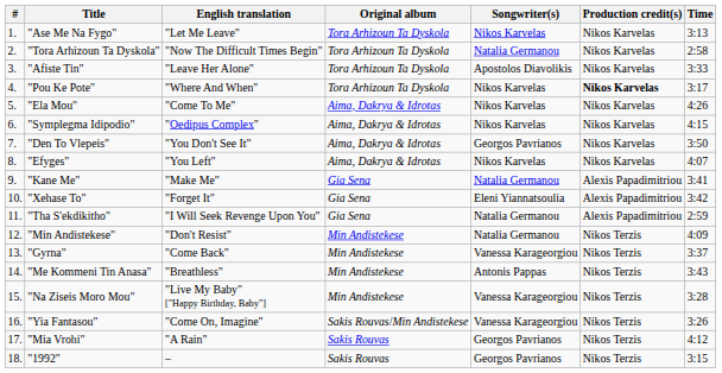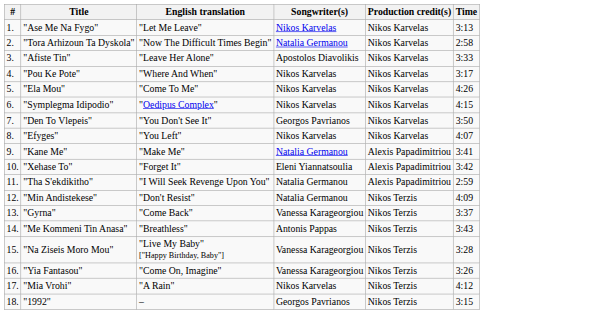 <table class="wikitable" border="1">
 <tr>
 <th>#</th>
 <th>Title</th>
 <th>English translation</th>
-<th>Original album</th>
 <th>Songwriter(s)</th>
 <th>Production credit(s)</th>
 <th>Time</th>
 </tr>
 <tr>
 <td>1.</td>
 <td>"Ase Me Na Fygo"</td>
 <td>"Let Me Leave"</td>
-<td><em><a href='#'>Tora Arhizoun Ta Dyskola</a></em></td>
 <td><a href='#'>Nikos Karvelas</a></td>
 <td>Nikos Karvelas</td>
 <td>3:13</td>
 </tr>
 <tr>
 <td>2.</td>
 <td>"Tora Arhizoun Ta Dyskola"</td>
 <td>"Now The Difficult Times Begin"</td>
-<td><em>Tora Arhizoun Ta Dyskola</em></td>
 <td><a href='#'>Natalia Germanou</a></td>
 <td>Nikos Karvelas</td>
 <td>2:58</td>
 </tr>
 <tr>
 <td>3.</td>
 <td>"Afiste Tin"</td>
 <td>"Leave Her Alone"</td>
-<td><em>Tora Arhizoun Ta Dyskola</em></td>
 <td>Apostolos Diavolikis</td>
 <td>Nikos Karvelas</td>
 <td>3:33</td>
 </tr>
 <tr>
 <td>4.</td>
 <td>"Pou Ke Pote"</td>
 <td>"Where And When"</td>
-<td><em>Tora Arhizoun Ta Dyskola</em></td>
 <td>Nikos Karvelas</td>
-<td><strong>Nikos Karvelas</strong></td>
+<td>Nikos Karvelas</td>
 <td>3:17</td>
 </tr>
 <tr>
 <td>5.</td>
 <td>"Ela Mou"</td>
 <td>"Come To Me"</td>
-<td><em><a href='#'>Aima, Dakrya & Idrotas</a></em></td>
 <td>Nikos Karvelas</td>
 <td>Nikos Karvelas</td>
 <td>4:26</td>
 </tr>
 <tr>
 <td>6.</td>
 <td>"Symplegma Idipodio"</td>
 <td>"<a href='#'>Oedipus Complex</a>"</td>
-<td><em>Aima, Dakrya & Idrotas</em></td>
 <td>Nikos Karvelas</td>
 <td>Nikos Karvelas</td>
 <td>4:15</td>
 </tr>
 <tr>
 <td>7.</td>
 <td>"Den To Vlepeis"</td>
 <td>"You Don't See It"</td>
-<td><em>Aima, Dakrya & Idrotas</em></td>
 <td>Georgos Pavrianos</td>
 <td>Nikos Karvelas</td>
 <td>3:50</td>
 </tr>
 <tr>
 <td>8.</td>
 <td>"Efyges"</td>
 <td>"You Left"</td>
-<td><em>Aima, Dakrya & Idrotas</em></td>
 <td>Nikos Karvelas</td>
 <td>Nikos Karvelas</td>
 <td>4:07</td>
 </tr>
 <tr>
 <td>9.</td>
 <td>"Kane Me"</td>
 <td>"Make Me"</td>
-<td><em><a href='#'>Gia Sena</a></em></td>
 <td><a href='#'>Natalia Germanou</a></td>
 <td>Alexis Papadimitriou</td>
 <td>3:41</td>
 </tr>
 <tr>
 <td>10.</td>
 <td>"Xehase To"</td>
 <td>"Forget It"</td>
-<td><em>Gia Sena</em></td>
 <td>Eleni Yiannatsoulia</td>
 <td>Alexis Papadimitriou</td>
 <td>3:42</td>
 </tr>
 <tr>
 <td>11.</td>
 <td>"Tha S'ekdikitho"</td>
 <td>"I Will Seek Revenge Upon You"</td>
-<td><em>Gia Sena</em></td>
 <td>Natalia Germanou</td>
 <td>Alexis Papadimitriou</td>
 <td>2:59</td>
 </tr>
 <tr>
 <td>12.</td>
 <td>"Min Andistekese"</td>
 <td>"Don't Resist"</td>
-<td><em><a href='#'>Min Andistekese</a></em></td>
 <td>Natalia Germanou</td>
 <td>Nikos Terzis</td>
 <td>4:09</td>
 </tr>
 <tr>
 <td>13.</td>
 <td>"Gyrna"</td>
 <td>"Come Back"</td>
-<td><em>Min Andistekese</em></td>
 <td>Vanessa Karageorgiou</td>
 <td>Nikos Terzis</td>
 <td>3:37</td>
 </tr>
 <tr>
 <td>14.</td>
 <td>"Me Kommeni Tin Anasa"</td>
 <td>"Breathless"</td>
-<td><em>Min Andistekese</em></td>
 <td>Antonis Pappas</td>
 <td>Nikos Terzis</td>
 <td>3:43</td>
 </tr>
 <tr>
 <td>15.</td>
 <td>"Na Ziseis Moro Mou"</td>
 <td>"Live My Baby"<br><small>["Happy Birthday, Baby"]</small><br></td>
-<td><em>Min Andistekese</em></td>
 <td>Vanessa Karageorgiou</td>
 <td>Nikos Terzis</td>
 <td>3:28</td>
 </tr>
 <tr>
 <td>16.</td>
 <td>"Yia Fantasou"</td>
 <td>"Come On, Imagine"</td>
-<td><em>Sakis Rouvas</em>/<em>Min Andistekese</em></td>
 <td>Vanessa Karageorgiou</td>
 <td>Nikos Terzis</td>
 <td>3:26</td>
 </tr>
 <tr>
 <td>17.</td>
 <td>"Mia Vrohi"</td>
 <td>"A Rain"</td>
-<td><em><a href='#'>Sakis Rouvas</a></em></td>
-<td>Georgos Pavrianos</td>
+<td>Nikos Karvelas</td>
 <td>Nikos Terzis</td>
 <td>4:12</td>
 </tr>
 <tr>
 <td>18.</td>
 <td>"1992"</td>
 <td>–</td>
-<td><em>Sakis Rouvas</em></td>
 <td>Georgos Pavrianos</td>
 <td>Nikos Terzis</td>
 <td>3:15</td>
 </tr>
 </table>
